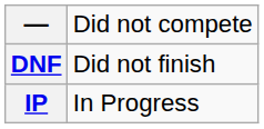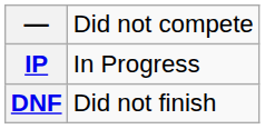 <table class="wikitable plainrowheaders">
 <tr>
 <th scope="row">—</th>
 <td>Did not compete</td>
 </tr>
 <tr>
+<th scope="row"><a href='#'>IP</a></th>
+<td>In Progress</td>
+</tr>
+<tr>
 <th scope="row"><a href='#'>DNF</a></th>
 <td>Did not finish</td>
 </tr>
-<tr>
-<th scope="row"><a href='#'>IP</a></th>
-<td>In Progress</td>
-</tr>
 </table>
